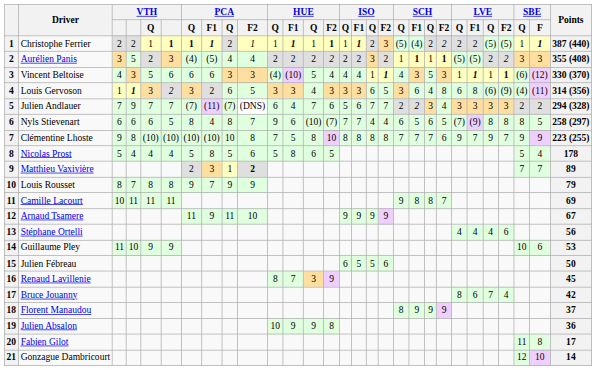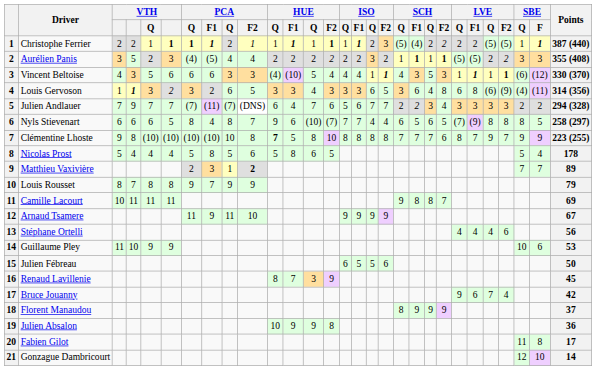 <table align=left| class="wikitable" style="font-size: 85%; text-align: center">
 <tr valign="top">
 <th rowspan=2 valign=middle></th>
 <th rowspan=2 valign=middle>Driver</th>
 <th colspan=4><a href='#'>VTH</a><br></th>
 <th colspan=4><a href='#'>PCA</a><br></th>
 <th colspan=4><a href='#'>HUE</a><br></th>
 <th colspan=4><a href='#'>ISO</a><br></th>
 <th colspan=4><a href='#'>SCH</a><br></th>
 <th colspan=4><a href='#'>LVE</a><br></th>
 <th colspan=2><a href='#'>SBE</a><br></th>
 <th rowspan=2 valign=middle>Points</th>
 </tr>
 <tr>
 <th></th>
 <th></th>
 <th>Q</th>
 <th></th>
 <th>Q</th>
 <th>F1</th>
 <th>Q</th>
 <th>F2</th>
 <th>Q</th>
 <th>F1</th>
 <th>Q</th>
 <th>F2</th>
 <th>Q</th>
 <th>F1</th>
 <th>Q</th>
 <th>F2</th>
 <th>Q</th>
 <th>F1</th>
 <th>Q</th>
 <th>F2</th>
 <th>Q</th>
 <th>F1</th>
 <th>Q</th>
 <th>F2</th>
 <th>Q</th>
 <th>F</th>
 </tr>
 <tr>
 <th>1</th>
 <td align=left> Christophe Ferrier</td>
 <td style="background:#DFDFDF;">2</td>
 <td style="background:#DFDFDF;">2</td>
 <td style="background:#FFFFBF;">1</td>
 <td style="background:#FFFFBF;"><strong>1</strong></td>
 <td style="background:#FFFFBF;"><strong>1</strong></td>
 <td style="background:#FFFFBF;"><strong><em>1</em></strong></td>
 <td style="background:#DFDFDF;">2</td>
 <td style="background:#FFFFBF;"><em>1</em></td>
 <td style="background:#FFFFBF;">1</td>
 <td style="background:#FFFFBF;"><strong><em>1</em></strong></td>
 <td style="background:#FFFFBF;">1</td>
 <td style="background:#FFFFBF;"><strong>1</strong></td>
 <td style="background:#FFFFBF;">1</td>
 <td style="background:#FFFFBF;"><strong><em>1</em></strong></td>
 <td style="background:#DFDFDF;">2</td>
 <td style="background:#FFDF9F;">3</td>
 <td style="background:#DFFFDF;">(5)</td>
 <td style="background:#DFFFDF;">(4)</td>
 <td style="background:#DFDFDF;">2</td>
 <td style="background:#DFDFDF;"><em>2</em></td>
 <td style="background:#DFDFDF;">2</td>
 <td style="background:#DFDFDF;">2</td>
 <td style="background:#DFFFDF;">(5)</td>
 <td style="background:#DFFFDF;">(5)</td>
 <td style="background:#FFFFBF;">1</td>
 <td style="background:#FFFFBF;"><strong><em>1</em></strong></td>
 <th>387 (440)</th>
 </tr>
 <tr>
 <th>2</th>
 <td align=left> <a href='#'>Aurélien Panis</a></td>
 <td style="background:#FFDF9F;">3</td>
 <td style="background:#DFFFDF;">5</td>
 <td style="background:#DFDFDF;">2</td>
 <td style="background:#FFDF9F;">3</td>
 <td style="background:#DFFFDF;">(4)</td>
 <td style="background:#DFFFDF;">(5)</td>
 <td style="background:#DFFFDF;">4</td>
 <td style="background:#DFFFDF;">4</td>
 <td style="background:#DFDFDF;">2</td>
 <td style="background:#DFDFDF;">2</td>
 <td style="background:#DFDFDF;">2</td>
 <td style="background:#DFDFDF;"><em>2</em></td>
 <td style="background:#DFDFDF;">2</td>
 <td style="background:#DFDFDF;">2</td>
 <td style="background:#FFDF9F;">3</td>
 <td style="background:#DFDFDF;">2</td>
 <td style="background:#FFFFBF;">1</td>
 <td style="background:#FFFFBF;"><strong>1</strong></td>
 <td style="background:#FFFFBF;">1</td>
 <td style="background:#FFFFBF;"><strong>1</strong></td>
 <td style="background:#DFFFDF;">(5)</td>
 <td style="background:#DFFFDF;">(5)</td>
 <td style="background:#DFDFDF;">2</td>
 <td style="background:#DFDFDF;"><em>2</em></td>
 <td style="background:#FFDF9F;">3</td>
 <td style="background:#FFDF9F;">3</td>
 <th>355 (408)</th>
 </tr>
 <tr>
 <th>3</th>
 <td align=left> Vincent Beltoise</td>
 <td style="background:#DFFFDF;">4</td>
 <td style="background:#FFDF9F;">3</td>
 <td style="background:#DFFFDF;">5</td>
 <td style="background:#DFFFDF;">6</td>
 <td style="background:#DFFFDF;">6</td>
 <td style="background:#DFFFDF;">6</td>
 <td style="background:#FFDF9F;">3</td>
 <td style="background:#FFDF9F;">3</td>
 <td style="background:#DFFFDF;">(4)</td>
 <td style="background:#EFCFFF;">(10)</td>
 <td style="background:#DFFFDF;">5</td>
 <td style="background:#DFFFDF;">4</td>
 <td style="background:#DFFFDF;">4</td>
 <td style="background:#DFFFDF;">4</td>
 <td style="background:#FFFFBF;">1</td>
 <td style="background:#FFFFBF;"><strong><em>1</em></strong></td>
 <td style="background:#DFFFDF;">4</td>
 <td style="background:#FFDF9F;">3</td>
 <td style="background:#DFFFDF;">5</td>
 <td style="background:#FFDF9F;">3</td>
 <td style="background:#FFFFBF;">1</td>
 <td style="background:#FFFFBF;"><strong><em>1</em></strong></td>
 <td style="background:#FFFFBF;">1</td>
 <td style="background:#FFFFBF;"><strong>1</strong></td>
 <td style="background:#DFFFDF;">(6)</td>
 <td style="background:#EFCFFF;">(12)</td>
 <th>330 (370)</th>
 </tr>
 <tr>
 <th>4</th>
 <td align=left> Louis Gervoson</td>
 <td style="background:#FFFFBF;">1</td>
 <td style="background:#FFFFBF;"><strong><em>1</em></strong></td>
 <td style="background:#FFDF9F;">3</td>
 <td style="background:#DFDFDF;"><em>2</em></td>
 <td style="background:#FFDF9F;">3</td>
 <td style="background:#DFDFDF;">2</td>
 <td style="background:#DFFFDF;">6</td>
 <td style="background:#DFFFDF;">5</td>
 <td style="background:#FFDF9F;">3</td>
 <td style="background:#FFDF9F;">3</td>
 <td style="background:#DFFFDF;">4</td>
 <td style="background:#FFDF9F;">3</td>
 <td style="background:#FFDF9F;">3</td>
 <td style="background:#FFDF9F;">3</td>
 <td style="background:#DFFFDF;">6</td>
 <td style="background:#DFFFDF;">5</td>
 <td style="background:#FFDF9F;">3</td>
 <td style="background:#DFFFDF;">6</td>
 <td style="background:#DFFFDF;">4</td>
 <td style="background:#DFFFDF;">8</td>
 <td style="background:#DFFFDF;">6</td>
 <td style="background:#DFFFDF;">8</td>
 <td style="background:#DFFFDF;">(6)</td>
 <td style="background:#DFFFDF;">(9)</td>
 <td style="background:#DFFFDF;">(4)</td>
 <td style="background:#EFCFFF;">(11)</td>
 <th>314 (356)</th>
 </tr>
 <tr>
 <th>5</th>
 <td align=left> Julien Andlauer</td>
 <td style="background:#DFFFDF;">7</td>
 <td style="background:#DFFFDF;">9</td>
 <td style="background:#DFFFDF;">7</td>
 <td style="background:#DFFFDF;">7</td>
 <td style="background:#DFFFDF;">(7)</td>
 <td style="background:#EFCFFF;">(11)</td>
 <td style="background:#DFFFDF;">(7)</td>
 <td style="background:#FFFFFF;">(DNS)</td>
 <td style="background:#DFFFDF;">6</td>
 <td style="background:#DFFFDF;">4</td>
 <td style="background:#DFFFDF;">7</td>
 <td style="background:#DFFFDF;">6</td>
 <td style="background:#DFFFDF;">5</td>
 <td style="background:#DFFFDF;">6</td>
 <td style="background:#DFFFDF;">7</td>
 <td style="background:#DFFFDF;">7</td>
 <td style="background:#DFDFDF;">2</td>
 <td style="background:#DFDFDF;"><em>2</em></td>
 <td style="background:#FFDF9F;">3</td>
 <td style="background:#DFFFDF;">4</td>
 <td style="background:#FFDF9F;">3</td>
 <td style="background:#FFDF9F;">3</td>
 <td style="background:#FFDF9F;">3</td>
 <td style="background:#FFDF9F;">3</td>
 <td style="background:#DFDFDF;">2</td>
 <td style="background:#DFDFDF;">2</td>
 <th>294 (328)</th>
 </tr>
 <tr>
 <th>6</th>
 <td align=left> Nyls Stievenart</td>
 <td style="background:#DFFFDF;">6</td>
 <td style="background:#DFFFDF;">6</td>
 <td style="background:#DFFFDF;">6</td>
 <td style="background:#DFFFDF;">5</td>
 <td style="background:#DFFFDF;">8</td>
 <td style="background:#DFFFDF;">4</td>
 <td style="background:#DFFFDF;">8</td>
 <td style="background:#DFFFDF;">7</td>
 <td style="background:#DFFFDF;">9</td>
 <td style="background:#DFFFDF;">6</td>
 <td style="background:#DFFFDF;">(10)</td>
 <td style="background:#DFFFDF;">(7)</td>
 <td style="background:#DFFFDF;">7</td>
 <td style="background:#DFFFDF;">7</td>
 <td style="background:#DFFFDF;">4</td>
 <td style="background:#DFFFDF;">4</td>
 <td style="background:#DFFFDF;">6</td>
 <td style="background:#DFFFDF;">5</td>
 <td style="background:#DFFFDF;">6</td>
 <td style="background:#DFFFDF;">5</td>
 <td style="background:#DFFFDF;">(7)</td>
 <td style="background:#EFCFFF;">(9)</td>
 <td style="background:#DFFFDF;">8</td>
 <td style="background:#DFFFDF;">8</td>
 <td style="background:#DFFFDF;">8</td>
 <td style="background:#DFFFDF;">5</td>
 <th>258 (297)</th>
 </tr>
 <tr>
 <th>7</th>
 <td align=left> Clémentine Lhoste</td>
 <td style="background:#DFFFDF;">9</td>
 <td style="background:#DFFFDF;">8</td>
 <td style="background:#DFFFDF;">(10)</td>
 <td style="background:#DFFFDF;">(10)</td>
 <td style="background:#DFFFDF;">(10)</td>
 <td style="background:#DFFFDF;">(10)</td>
 <td style="background:#DFFFDF;">10</td>
 <td style="background:#DFFFDF;">8</td>
-<td style="background:#DFFFDF;">7</td>
+<td style="background:#DFFFDF;"><strong>7</strong></td>
 <td style="background:#DFFFDF;">5</td>
 <td style="background:#DFFFDF;">8</td>
 <td style="background:#EFCFFF;">10</td>
 <td style="background:#DFFFDF;">8</td>
 <td style="background:#DFFFDF;">8</td>
 <td style="background:#DFFFDF;">8</td>
 <td style="background:#DFFFDF;">8</td>
 <td style="background:#DFFFDF;">7</td>
 <td style="background:#DFFFDF;">7</td>
 <td style="background:#DFFFDF;">7</td>
 <td style="background:#DFFFDF;">6</td>
-<td style="background:#DFFFDF;">9</td>
+<td style="background:#DFFFDF;">8</td>
 <td style="background:#DFFFDF;">7</td>
 <td style="background:#DFFFDF;">9</td>
 <td style="background:#DFFFDF;">7</td>
 <td style="background:#DFFFDF;">9</td>
 <td style="background:#EFCFFF;">9</td>
 <th>223 (255)</th>
 </tr>
 <tr>
 <th>8</th>
 <td align=left> <a href='#'>Nicolas Prost</a></td>
 <td style="background:#DFFFDF;">5</td>
 <td style="background:#DFFFDF;">4</td>
 <td style="background:#DFFFDF;">4</td>
 <td style="background:#DFFFDF;">4</td>
 <td style="background:#DFFFDF;">5</td>
 <td style="background:#DFFFDF;">8</td>
 <td style="background:#DFFFDF;">5</td>
 <td style="background:#DFFFDF;">6</td>
 <td style="background:#DFFFDF;">5</td>
 <td style="background:#DFFFDF;">8</td>
 <td style="background:#DFFFDF;">6</td>
 <td style="background:#DFFFDF;">5</td>
 <td></td>
 <td></td>
 <td></td>
 <td></td>
 <td></td>
 <td></td>
 <td></td>
 <td></td>
 <td></td>
 <td></td>
 <td></td>
 <td></td>
 <td style="background:#DFFFDF;">5</td>
 <td style="background:#DFFFDF;">4</td>
 <th>178</th>
 </tr>
 <tr>
 <th>9</th>
 <td align=left> <a href='#'>Matthieu Vaxivière</a></td>
 <td></td>
 <td></td>
 <td></td>
 <td></td>
 <td style="background:#DFDFDF;">2</td>
 <td style="background:#FFDF9F;">3</td>
 <td style="background:#FFFFBF;">1</td>
 <td style="background:#DFDFDF;"><strong>2</strong></td>
 <td></td>
 <td></td>
 <td></td>
 <td></td>
 <td></td>
 <td></td>
 <td></td>
 <td></td>
 <td></td>
 <td></td>
 <td></td>
 <td></td>
 <td></td>
 <td></td>
 <td></td>
 <td></td>
 <td style="background:#DFFFDF;">7</td>
 <td style="background:#DFFFDF;">7</td>
 <th>89</th>
 </tr>
 <tr>
 <th>10</th>
 <td align=left> Louis Rousset</td>
 <td style="background:#DFFFDF;">8</td>
 <td style="background:#DFFFDF;">7</td>
 <td style="background:#DFFFDF;">8</td>
 <td style="background:#DFFFDF;">8</td>
 <td style="background:#DFFFDF;">9</td>
 <td style="background:#DFFFDF;">7</td>
 <td style="background:#DFFFDF;">9</td>
 <td style="background:#DFFFDF;">9</td>
 <td></td>
 <td></td>
 <td></td>
 <td></td>
 <td></td>
 <td></td>
 <td></td>
 <td></td>
 <td></td>
 <td></td>
 <td></td>
 <td></td>
 <td></td>
 <td></td>
 <td></td>
 <td></td>
 <td></td>
 <td></td>
 <th>79</th>
 </tr>
 <tr>
 <th>11</th>
 <td align=left> <a href='#'>Camille Lacourt</a></td>
 <td style="background:#DFFFDF;">10</td>
 <td style="background:#DFFFDF;">11</td>
 <td style="background:#DFFFDF;">11</td>
 <td style="background:#DFFFDF;">11</td>
 <td></td>
 <td></td>
 <td></td>
 <td></td>
 <td></td>
 <td></td>
 <td></td>
 <td></td>
 <td></td>
 <td></td>
 <td></td>
 <td></td>
 <td style="background:#DFFFDF;">9</td>
 <td style="background:#DFFFDF;">8</td>
 <td style="background:#DFFFDF;">8</td>
 <td style="background:#DFFFDF;">7</td>
 <td></td>
 <td></td>
 <td></td>
 <td></td>
 <td></td>
 <td></td>
 <th>69</th>
 </tr>
 <tr>
 <th>12</th>
 <td align=left> <a href='#'>Arnaud Tsamere</a></td>
 <td></td>
 <td></td>
 <td></td>
 <td></td>
 <td style="background:#DFFFDF;">11</td>
 <td style="background:#DFFFDF;">9</td>
 <td style="background:#DFFFDF;">11</td>
 <td style="background:#DFFFDF;">10</td>
 <td></td>
 <td></td>
 <td></td>
 <td></td>
 <td style="background:#DFFFDF;">9</td>
 <td style="background:#DFFFDF;">9</td>
 <td style="background:#DFFFDF;">9</td>
 <td style="background:#EFCFFF;">9</td>
 <td></td>
 <td></td>
 <td></td>
 <td></td>
 <td></td>
 <td></td>
 <td></td>
 <td></td>
 <td></td>
 <td></td>
 <th>67</th>
 </tr>
 <tr>
 <th>13</th>
 <td align=left> <a href='#'>Stéphane Ortelli</a></td>
 <td></td>
 <td></td>
 <td></td>
 <td></td>
 <td></td>
 <td></td>
 <td></td>
 <td></td>
 <td></td>
 <td></td>
 <td></td>
 <td></td>
 <td></td>
 <td></td>
 <td></td>
 <td></td>
 <td></td>
 <td></td>
 <td></td>
 <td></td>
 <td style="background:#DFFFDF;">4</td>
 <td style="background:#DFFFDF;">4</td>
 <td style="background:#DFFFDF;">4</td>
 <td style="background:#DFFFDF;">6</td>
 <td></td>
 <td></td>
 <th>56</th>
 </tr>
 <tr>
 <th>14</th>
 <td align=left> Guillaume Pley</td>
 <td style="background:#DFFFDF;">11</td>
 <td style="background:#DFFFDF;">10</td>
 <td style="background:#DFFFDF;">9</td>
 <td style="background:#DFFFDF;">9</td>
 <td></td>
 <td></td>
 <td></td>
 <td></td>
 <td></td>
 <td></td>
 <td></td>
 <td></td>
 <td></td>
 <td></td>
 <td></td>
 <td></td>
 <td></td>
 <td></td>
 <td></td>
 <td></td>
 <td></td>
 <td></td>
 <td></td>
 <td></td>
 <td style="background:#DFFFDF;">10</td>
 <td style="background:#DFFFDF;">6</td>
 <th>53</th>
 </tr>
 <tr>
 <th>15</th>
 <td align=left> Julien Fébreau</td>
 <td></td>
 <td></td>
 <td></td>
 <td></td>
 <td></td>
 <td></td>
 <td></td>
 <td></td>
 <td></td>
 <td></td>
 <td></td>
 <td></td>
 <td style="background:#DFFFDF;">6</td>
 <td style="background:#DFFFDF;">5</td>
 <td style="background:#DFFFDF;">5</td>
 <td style="background:#DFFFDF;">6</td>
 <td></td>
 <td></td>
 <td></td>
 <td></td>
 <td></td>
 <td></td>
 <td></td>
 <td></td>
 <td></td>
 <td></td>
 <th>50</th>
 </tr>
 <tr>
 <th>16</th>
 <td align=left> <a href='#'>Renaud Lavillenie</a></td>
 <td></td>
 <td></td>
 <td></td>
 <td></td>
 <td></td>
 <td></td>
 <td></td>
 <td></td>
 <td style="background:#DFFFDF;">8</td>
 <td style="background:#DFFFDF;">7</td>
 <td style="background:#FFDF9F;">3</td>
 <td style="background:#EFCFFF;">9</td>
 <td></td>
 <td></td>
 <td></td>
 <td></td>
 <td></td>
 <td></td>
 <td></td>
 <td></td>
 <td></td>
 <td></td>
 <td></td>
 <td></td>
 <td></td>
 <td></td>
 <th>45</th>
 </tr>
 <tr>
 <th>17</th>
 <td align=left> <a href='#'>Bruce Jouanny</a></td>
 <td></td>
 <td></td>
 <td></td>
 <td></td>
 <td></td>
 <td></td>
 <td></td>
 <td></td>
 <td></td>
 <td></td>
 <td></td>
 <td></td>
 <td></td>
 <td></td>
 <td></td>
 <td></td>
 <td></td>
 <td></td>
 <td></td>
 <td></td>
-<td style="background:#DFFFDF;">8</td>
+<td style="background:#DFFFDF;">9</td>
 <td style="background:#DFFFDF;">6</td>
 <td style="background:#DFFFDF;">7</td>
 <td style="background:#DFFFDF;">4</td>
 <td></td>
 <td></td>
 <th>42</th>
 </tr>
 <tr>
 <th>18</th>
 <td align=left> <a href='#'>Florent Manaudou</a></td>
 <td></td>
 <td></td>
 <td></td>
 <td></td>
 <td></td>
 <td></td>
 <td></td>
 <td></td>
 <td></td>
 <td></td>
 <td></td>
 <td></td>
 <td></td>
 <td></td>
 <td></td>
 <td></td>
 <td style="background:#DFFFDF;">8</td>
 <td style="background:#DFFFDF;">9</td>
 <td style="background:#DFFFDF;">9</td>
 <td style="background:#EFCFFF;">9</td>
 <td></td>
 <td></td>
 <td></td>
 <td></td>
 <td></td>
 <td></td>
 <th>37</th>
 </tr>
 <tr>
 <th>19</th>
 <td align=left> <a href='#'>Julien Absalon</a></td>
 <td></td>
 <td></td>
 <td></td>
 <td></td>
 <td></td>
 <td></td>
 <td></td>
 <td></td>
 <td style="background:#DFFFDF;">10</td>
 <td style="background:#DFFFDF;">9</td>
 <td style="background:#DFFFDF;">9</td>
 <td style="background:#DFFFDF;">8</td>
 <td></td>
 <td></td>
 <td></td>
 <td></td>
 <td></td>
 <td></td>
 <td></td>
 <td></td>
 <td></td>
 <td></td>
 <td></td>
 <td></td>
 <td></td>
 <td></td>
 <th>36</th>
 </tr>
 <tr>
 <th>20</th>
 <td align=left> <a href='#'>Fabien Gilot</a></td>
 <td></td>
 <td></td>
 <td></td>
 <td></td>
 <td></td>
 <td></td>
 <td></td>
 <td></td>
 <td></td>
 <td></td>
 <td></td>
 <td></td>
 <td></td>
 <td></td>
 <td></td>
 <td></td>
 <td></td>
 <td></td>
 <td></td>
 <td></td>
 <td></td>
 <td></td>
 <td></td>
 <td></td>
 <td style="background:#DFFFDF;">11</td>
 <td style="background:#DFFFDF;">8</td>
 <th>17</th>
 </tr>
 <tr>
 <th>21</th>
 <td align=left> Gonzague Dambricourt</td>
 <td></td>
 <td></td>
 <td></td>
 <td></td>
 <td></td>
 <td></td>
 <td></td>
 <td></td>
 <td></td>
 <td></td>
 <td></td>
 <td></td>
 <td></td>
 <td></td>
 <td></td>
 <td></td>
 <td></td>
 <td></td>
 <td></td>
 <td></td>
 <td></td>
 <td></td>
 <td></td>
 <td></td>
 <td style="background:#DFFFDF;">12</td>
 <td style="background:#EFCFFF;">10</td>
 <th>14</th>
 </tr>
 </table>
